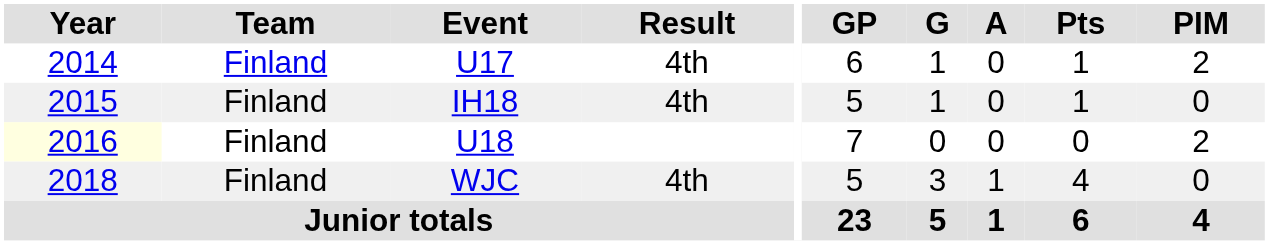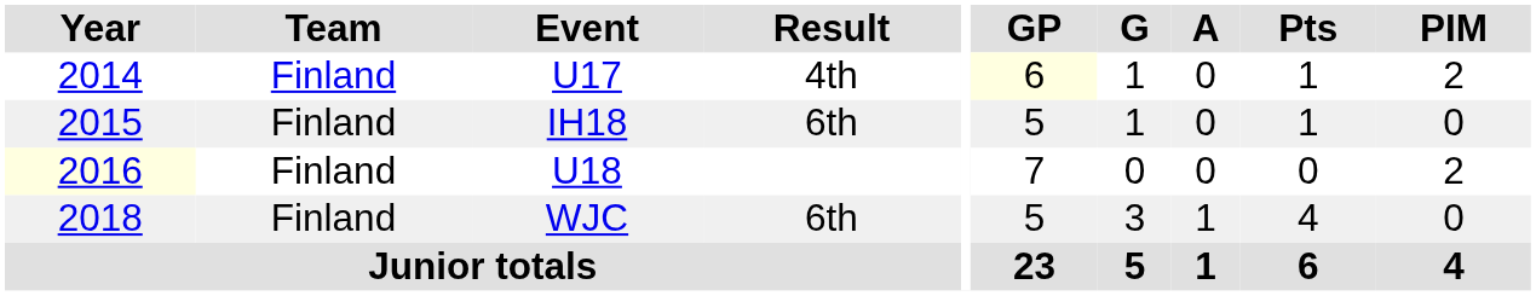 <table border="0" cellpadding="1" cellspacing="0" ID="Table3" style="text-align:center; width:40em">
 <tr ALIGN="center" bgcolor="#e0e0e0">
 <th>Year</th>
 <th>Team</th>
 <th>Event</th>
 <th>Result</th>
 <th rowspan="99" bgcolor="#ffffff"></th>
 <th>GP</th>
 <th>G</th>
 <th>A</th>
 <th>Pts</th>
 <th>PIM</th>
 </tr>
 <tr>
 <td><a href='#'>2014</a></td>
 <td><a href='#'>Finland</a></td>
 <td><a href='#'>U17</a></td>
 <td>4th</td>
-<td>6</td>
+<td style="background: lightyellow;">6</td>
 <td>1</td>
 <td>0</td>
 <td>1</td>
 <td>2</td>
 </tr>
 <tr bgcolor="#f0f0f0">
 <td><a href='#'>2015</a></td>
 <td>Finland</td>
 <td><a href='#'>IH18</a></td>
-<td>4th</td>
+<td>6th</td>
 <td>5</td>
 <td>1</td>
 <td>0</td>
 <td>1</td>
 <td>0</td>
 </tr>
 <tr>
 <td style="background: lightyellow;"><a href='#'>2016</a></td>
 <td>Finland</td>
 <td><a href='#'>U18</a></td>
 <td></td>
 <td>7</td>
 <td>0</td>
 <td>0</td>
 <td>0</td>
 <td>2</td>
 </tr>
 <tr bgcolor="#f0f0f0">
 <td><a href='#'>2018</a></td>
 <td>Finland</td>
 <td><a href='#'>WJC</a></td>
-<td>4th</td>
+<td>6th</td>
 <td>5</td>
 <td>3</td>
 <td>1</td>
 <td>4</td>
 <td>0</td>
 </tr>
 <tr bgcolor="#e0e0e0">
 <th colspan="4">Junior totals</th>
 <th>23</th>
 <th>5</th>
 <th>1</th>
 <th>6</th>
 <th>4</th>
 </tr>
 </table>
